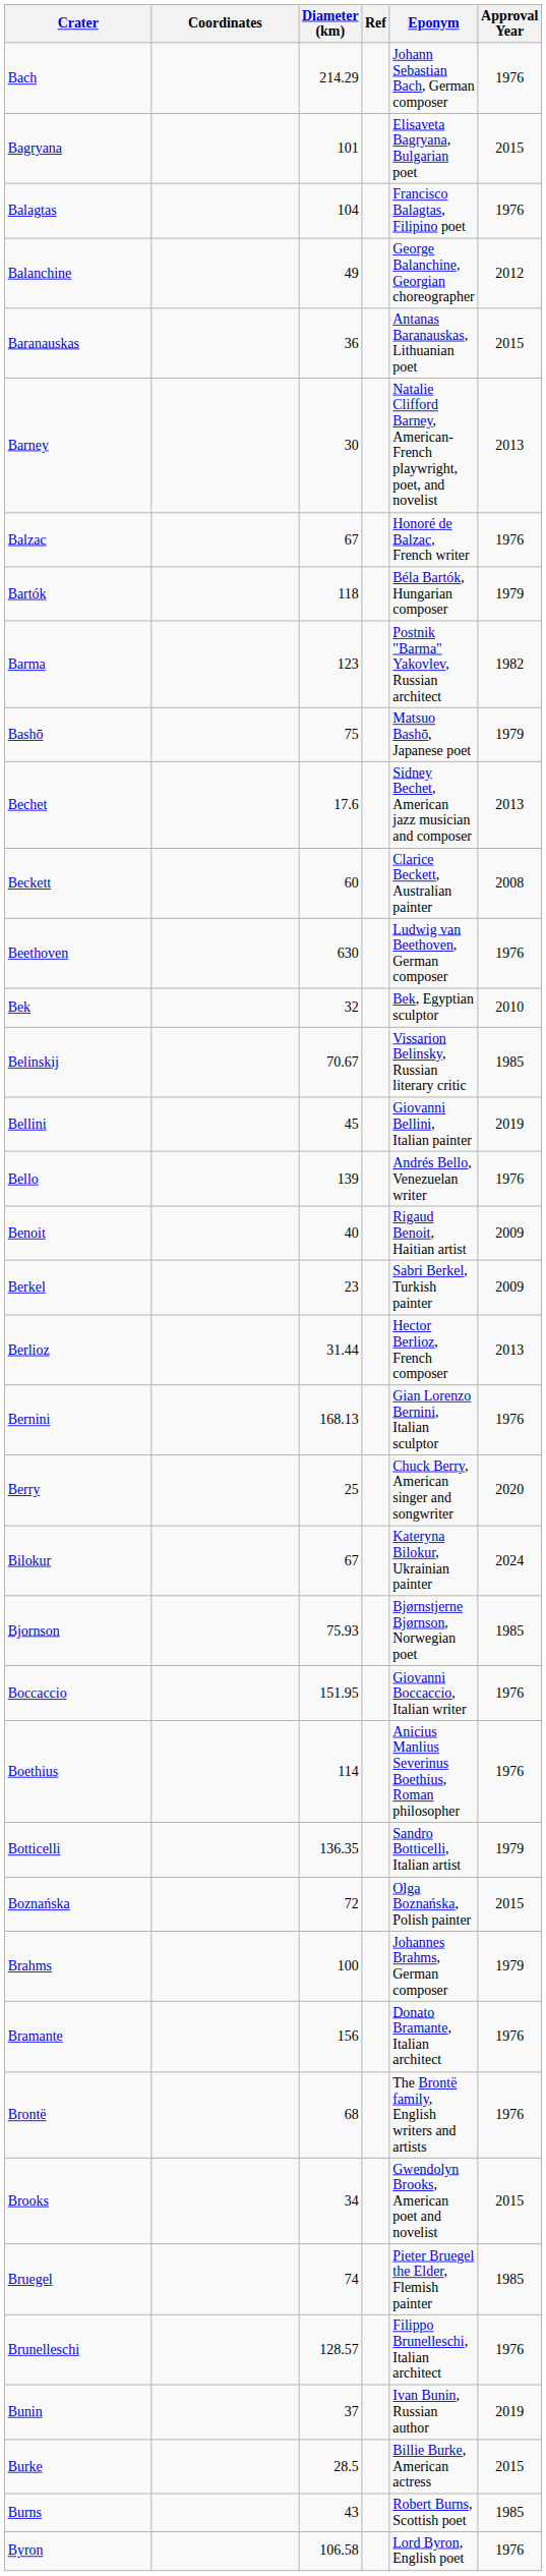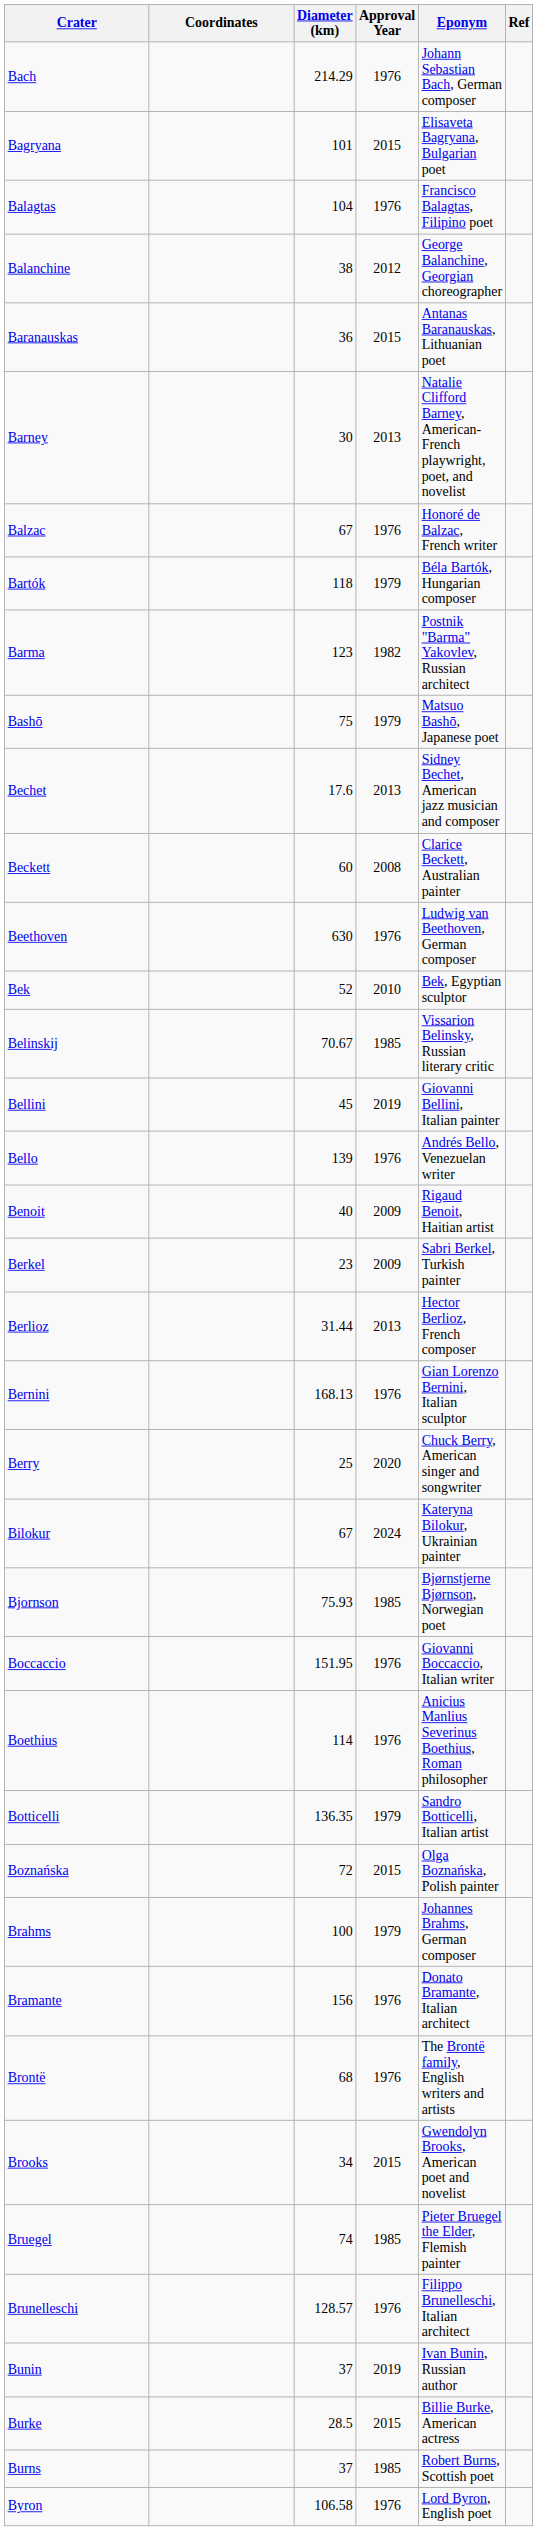 <table class="wikitable sortable" style="min-width: 90%">
 <tr>
 <th style="width:10em"><a href='#'>Crater</a></th>
 <th style="width:10em">Coordinates</th>
 <th><a href='#'>Diameter</a><br>(km)</th>
+<th>Approval<br>Year</th>
+<th class="unsortable"><a href='#'>Eponym</a></th>
 <th class="unsortable">Ref</th>
-<th class="unsortable"><a href='#'>Eponym</a></th>
-<th>Approval<br>Year</th>
 </tr>
 <tr id="Bach">
 <td><a href='#'>Bach</a></td>
 <td></td>
 <td align=right>214.29</td>
+<td align=center>1976</td>
+<td><a href='#'>Johann Sebastian Bach</a>, German composer</td>
 <td></td>
-<td><a href='#'>Johann Sebastian Bach</a>, German composer</td>
-<td align=center>1976</td>
 </tr>
 <tr id="Bagryana">
 <td><a href='#'>Bagryana</a></td>
 <td></td>
 <td align=right>101</td>
+<td align=center>2015</td>
+<td><a href='#'>Elisaveta Bagryana</a>, <a href='#'>Bulgarian</a> poet</td>
 <td></td>
-<td><a href='#'>Elisaveta Bagryana</a>, <a href='#'>Bulgarian</a> poet</td>
-<td align=center>2015</td>
 </tr>
 <tr id="Balagtas">
 <td><a href='#'>Balagtas</a></td>
 <td></td>
 <td align=right>104</td>
+<td align=center>1976</td>
+<td><a href='#'>Francisco Balagtas</a>, <a href='#'>Filipino</a> poet</td>
 <td></td>
-<td><a href='#'>Francisco Balagtas</a>, <a href='#'>Filipino</a> poet</td>
-<td align=center>1976</td>
 </tr>
 <tr id="Balanchine">
 <td><a href='#'>Balanchine</a></td>
 <td></td>
-<td align=right>49</td>
+<td align=right>38</td>
+<td align=center>2012</td>
+<td><a href='#'>George Balanchine</a>, <a href='#'>Georgian</a> choreographer</td>
 <td></td>
-<td><a href='#'>George Balanchine</a>, <a href='#'>Georgian</a> choreographer</td>
-<td align=center>2012</td>
 </tr>
 <tr id="Baranauskas">
 <td><a href='#'>Baranauskas</a></td>
 <td></td>
 <td align=right>36</td>
+<td align=center>2015</td>
+<td><a href='#'>Antanas Baranauskas</a>, Lithuanian poet</td>
 <td></td>
-<td><a href='#'>Antanas Baranauskas</a>, Lithuanian poet</td>
-<td align=center>2015</td>
 </tr>
 <tr id="Barney">
 <td><a href='#'>Barney</a></td>
 <td></td>
 <td align=right>30</td>
+<td align=center>2013</td>
+<td><a href='#'>Natalie Clifford Barney</a>, American-French playwright, poet, and novelist</td>
 <td></td>
-<td><a href='#'>Natalie Clifford Barney</a>, American-French playwright, poet, and novelist</td>
-<td align=center>2013</td>
 </tr>
 <tr id="Balzac">
 <td><a href='#'>Balzac</a></td>
 <td></td>
 <td align=right>67</td>
+<td align=center>1976</td>
+<td><a href='#'>Honoré de Balzac</a>, French writer</td>
 <td></td>
-<td><a href='#'>Honoré de Balzac</a>, French writer</td>
-<td align=center>1976</td>
 </tr>
 <tr id="Bartók">
 <td><a href='#'>Bartók</a></td>
 <td></td>
 <td align=right>118</td>
+<td align=center>1979</td>
+<td><a href='#'>Béla Bartók</a>, Hungarian composer</td>
 <td></td>
-<td><a href='#'>Béla Bartók</a>, Hungarian composer</td>
-<td align=center>1979</td>
 </tr>
 <tr id="Barma">
 <td><a href='#'>Barma</a></td>
 <td></td>
 <td align=right>123</td>
+<td align=center>1982</td>
+<td><a href='#'>Postnik "Barma" Yakovlev</a>, Russian architect</td>
 <td></td>
-<td><a href='#'>Postnik "Barma" Yakovlev</a>, Russian architect</td>
-<td align=center>1982</td>
 </tr>
 <tr id="Bashō">
 <td><a href='#'>Bashō</a></td>
 <td></td>
 <td align=right>75</td>
+<td align=center>1979</td>
+<td><a href='#'>Matsuo Bashō</a>, Japanese poet</td>
 <td></td>
-<td><a href='#'>Matsuo Bashō</a>, Japanese poet</td>
-<td align=center>1979</td>
 </tr>
 <tr id="Bechet">
 <td><a href='#'>Bechet</a></td>
 <td></td>
 <td align=right>17.6</td>
+<td align=center>2013</td>
+<td><a href='#'>Sidney Bechet</a>, American jazz musician and composer</td>
 <td></td>
-<td><a href='#'>Sidney Bechet</a>, American jazz musician and composer</td>
-<td align=center>2013</td>
 </tr>
 <tr id="Beckett">
 <td><a href='#'>Beckett</a></td>
 <td></td>
 <td align=right>60</td>
+<td align=center>2008</td>
+<td><a href='#'>Clarice Beckett</a>, Australian painter</td>
 <td></td>
-<td><a href='#'>Clarice Beckett</a>, Australian painter</td>
-<td align=center>2008</td>
 </tr>
 <tr id="Beethoven">
 <td><a href='#'>Beethoven</a></td>
 <td></td>
 <td align=right>630</td>
+<td align=center>1976</td>
+<td><a href='#'>Ludwig van Beethoven</a>, German composer</td>
 <td></td>
-<td><a href='#'>Ludwig van Beethoven</a>, German composer</td>
-<td align=center>1976</td>
 </tr>
 <tr id="Bek">
 <td><a href='#'>Bek</a></td>
 <td></td>
-<td align=right>32</td>
+<td align=right>52</td>
+<td align=center>2010</td>
+<td><a href='#'>Bek</a>, Egyptian sculptor</td>
 <td></td>
-<td><a href='#'>Bek</a>, Egyptian sculptor</td>
-<td align=center>2010</td>
 </tr>
 <tr id="Belinskij">
 <td><a href='#'>Belinskij</a></td>
 <td></td>
 <td align=right>70.67</td>
+<td align=center>1985</td>
+<td><a href='#'>Vissarion Belinsky</a>, Russian literary critic</td>
 <td></td>
-<td><a href='#'>Vissarion Belinsky</a>, Russian literary critic</td>
-<td align=center>1985</td>
 </tr>
 <tr id="Bellini">
 <td><a href='#'>Bellini</a></td>
 <td></td>
 <td align=right>45</td>
+<td align=center>2019</td>
+<td><a href='#'>Giovanni Bellini</a>, Italian painter</td>
 <td></td>
-<td><a href='#'>Giovanni Bellini</a>, Italian painter</td>
-<td align=center>2019</td>
 </tr>
 <tr id="Bello">
 <td><a href='#'>Bello</a></td>
 <td></td>
 <td align=right>139</td>
+<td align=center>1976</td>
+<td><a href='#'>Andrés Bello</a>, Venezuelan writer</td>
 <td></td>
-<td><a href='#'>Andrés Bello</a>, Venezuelan writer</td>
-<td align=center>1976</td>
 </tr>
 <tr id="Benoit">
 <td><a href='#'>Benoit</a></td>
 <td></td>
 <td align=right>40</td>
+<td align=center>2009</td>
+<td><a href='#'>Rigaud Benoit</a>, Haitian artist</td>
 <td></td>
-<td><a href='#'>Rigaud Benoit</a>, Haitian artist</td>
-<td align=center>2009</td>
 </tr>
 <tr id="Berkel">
 <td><a href='#'>Berkel</a></td>
 <td></td>
 <td align=right>23</td>
+<td align=center>2009</td>
+<td><a href='#'>Sabri Berkel</a>, Turkish painter</td>
 <td></td>
-<td><a href='#'>Sabri Berkel</a>, Turkish painter</td>
-<td align=center>2009</td>
 </tr>
 <tr id="Berlioz">
 <td><a href='#'>Berlioz</a></td>
 <td></td>
 <td align=right>31.44</td>
+<td align=center>2013</td>
+<td><a href='#'>Hector Berlioz</a>, French composer</td>
 <td></td>
-<td><a href='#'>Hector Berlioz</a>, French composer</td>
-<td align=center>2013</td>
 </tr>
 <tr id="Bernini">
 <td><a href='#'>Bernini</a></td>
 <td></td>
 <td align=right>168.13</td>
+<td align=center>1976</td>
+<td><a href='#'>Gian Lorenzo Bernini</a>, Italian sculptor</td>
 <td></td>
-<td><a href='#'>Gian Lorenzo Bernini</a>, Italian sculptor</td>
-<td align=center>1976</td>
 </tr>
 <tr id="Berry">
 <td><a href='#'>Berry</a></td>
 <td></td>
 <td align=right>25</td>
+<td align=center>2020</td>
+<td><a href='#'>Chuck Berry</a>, American singer and songwriter</td>
 <td></td>
-<td><a href='#'>Chuck Berry</a>, American singer and songwriter</td>
-<td align=center>2020</td>
 </tr>
 <tr id="Bilokur">
 <td><a href='#'>Bilokur</a></td>
 <td></td>
 <td align=right>67</td>
+<td align=center>2024</td>
+<td><a href='#'>Kateryna Bilokur</a>, Ukrainian painter</td>
 <td></td>
-<td><a href='#'>Kateryna Bilokur</a>, Ukrainian painter</td>
-<td align=center>2024</td>
 </tr>
 <tr id="Bjornson">
 <td><a href='#'>Bjornson</a></td>
 <td></td>
 <td align=right>75.93</td>
+<td align=center>1985</td>
+<td><a href='#'>Bjørnstjerne Bjørnson</a>, Norwegian poet</td>
 <td></td>
-<td><a href='#'>Bjørnstjerne Bjørnson</a>, Norwegian poet</td>
-<td align=center>1985</td>
 </tr>
 <tr id="Boccaccio">
 <td><a href='#'>Boccaccio</a></td>
 <td></td>
 <td align=right>151.95</td>
+<td align=center>1976</td>
+<td><a href='#'>Giovanni Boccaccio</a>, Italian writer</td>
 <td></td>
-<td><a href='#'>Giovanni Boccaccio</a>, Italian writer</td>
-<td align=center>1976</td>
 </tr>
 <tr id="Boethius">
 <td><a href='#'>Boethius</a></td>
 <td></td>
 <td align=right>114</td>
+<td align=center>1976</td>
+<td><a href='#'>Anicius Manlius Severinus Boethius</a>, <a href='#'>Roman</a> philosopher</td>
 <td></td>
-<td><a href='#'>Anicius Manlius Severinus Boethius</a>, <a href='#'>Roman</a> philosopher</td>
-<td align=center>1976</td>
 </tr>
 <tr id="Botticelli">
 <td><a href='#'>Botticelli</a></td>
 <td></td>
 <td align=right>136.35</td>
+<td align=center>1979</td>
+<td><a href='#'>Sandro Botticelli</a>, Italian artist</td>
 <td></td>
-<td><a href='#'>Sandro Botticelli</a>, Italian artist</td>
-<td align=center>1979</td>
 </tr>
 <tr id="Boznańska">
 <td><a href='#'>Boznańska</a></td>
 <td></td>
 <td align=right>72</td>
+<td align=center>2015</td>
+<td><a href='#'>Olga Boznańska</a>, Polish painter</td>
 <td></td>
-<td><a href='#'>Olga Boznańska</a>, Polish painter</td>
-<td align=center>2015</td>
 </tr>
 <tr id="Brahms">
 <td><a href='#'>Brahms</a></td>
 <td></td>
 <td align=right>100</td>
+<td align=center>1979</td>
+<td><a href='#'>Johannes Brahms</a>, German composer</td>
 <td></td>
-<td><a href='#'>Johannes Brahms</a>, German composer</td>
-<td align=center>1979</td>
 </tr>
 <tr id="Bramante">
 <td><a href='#'>Bramante</a></td>
 <td></td>
 <td align=right>156</td>
+<td align=center>1976</td>
+<td><a href='#'>Donato Bramante</a>, Italian architect</td>
 <td></td>
-<td><a href='#'>Donato Bramante</a>, Italian architect</td>
-<td align=center>1976</td>
 </tr>
 <tr id="Brontë">
 <td><a href='#'>Brontë</a></td>
 <td></td>
 <td align=right>68</td>
+<td align=center>1976</td>
+<td>The <a href='#'>Brontë family</a>, English writers and artists</td>
 <td></td>
-<td>The <a href='#'>Brontë family</a>, English writers and artists</td>
-<td align=center>1976</td>
 </tr>
 <tr id="Brooks">
 <td><a href='#'>Brooks</a></td>
 <td></td>
 <td align=right>34</td>
+<td align=center>2015</td>
+<td><a href='#'>Gwendolyn Brooks</a>, American poet and novelist</td>
 <td></td>
-<td><a href='#'>Gwendolyn Brooks</a>, American poet and novelist</td>
-<td align=center>2015</td>
 </tr>
 <tr id="Bruegel">
 <td><a href='#'>Bruegel</a></td>
 <td></td>
 <td align=right>74</td>
+<td align=center>1985</td>
+<td><a href='#'>Pieter Bruegel the Elder</a>, Flemish painter</td>
 <td></td>
-<td><a href='#'>Pieter Bruegel the Elder</a>, Flemish painter</td>
-<td align=center>1985</td>
 </tr>
 <tr id="Brunelleschi">
 <td><a href='#'>Brunelleschi</a></td>
 <td></td>
 <td align=right>128.57</td>
+<td align=center>1976</td>
+<td><a href='#'>Filippo Brunelleschi</a>, Italian architect</td>
 <td></td>
-<td><a href='#'>Filippo Brunelleschi</a>, Italian architect</td>
-<td align=center>1976</td>
 </tr>
 <tr id="Bunin">
 <td><a href='#'>Bunin</a></td>
 <td></td>
 <td align=right>37</td>
+<td align=center>2019</td>
+<td><a href='#'>Ivan Bunin</a>, Russian author</td>
 <td></td>
-<td><a href='#'>Ivan Bunin</a>, Russian author</td>
-<td align=center>2019</td>
 </tr>
 <tr id="Burke">
 <td><a href='#'>Burke</a></td>
 <td></td>
 <td align=right>28.5</td>
+<td align=center>2015</td>
+<td><a href='#'>Billie Burke</a>, American actress</td>
 <td></td>
-<td><a href='#'>Billie Burke</a>, American actress</td>
-<td align=center>2015</td>
 </tr>
 <tr id="Burns">
 <td><a href='#'>Burns</a></td>
 <td></td>
-<td align=right>43</td>
+<td align=right>37</td>
+<td align=center>1985</td>
+<td><a href='#'>Robert Burns</a>, Scottish poet</td>
 <td></td>
-<td><a href='#'>Robert Burns</a>, Scottish poet</td>
-<td align=center>1985</td>
 </tr>
 <tr id="Byron">
 <td><a href='#'>Byron</a></td>
 <td></td>
 <td align=right>106.58</td>
+<td align=center>1976</td>
+<td><a href='#'>Lord Byron</a>, English poet</td>
 <td></td>
-<td><a href='#'>Lord Byron</a>, English poet</td>
-<td align=center>1976</td>
 </tr>
 </table>
